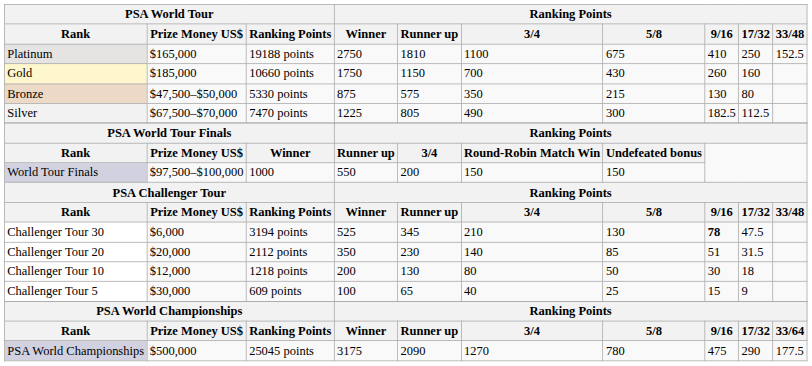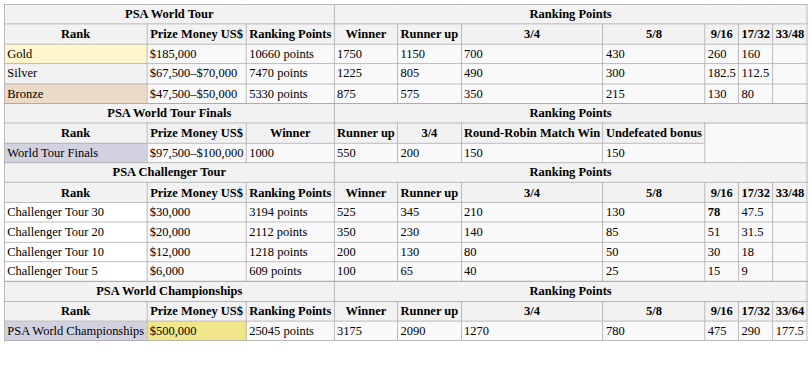 <table class="wikitable">
 <tr>
 <th colspan=3>PSA World Tour</th>
 <th colspan=7>Ranking Points</th>
 </tr>
 <tr>
 <th>Rank</th>
 <th>Prize Money US$</th>
 <th>Ranking Points</th>
 <th>Winner</th>
 <th>Runner up</th>
 <th>3/4</th>
 <th>5/8</th>
 <th>9/16</th>
 <th>17/32</th>
 <th>33/48</th>
 </tr>
 <tr>
-<td style="background:#E5E4E2;">Platinum</td>
-<td>$165,000</td>
-<td>19188 points</td>
-<td>2750</td>
-<td>1810</td>
-<td>1100</td>
-<td>675</td>
-<td>410</td>
-<td>250</td>
-<td>152.5</td>
-</tr>
-<tr>
 <td style="background:#fff7cc;">Gold</td>
 <td>$185,000</td>
 <td>10660 points</td>
 <td>1750</td>
 <td>1150</td>
 <td>700</td>
 <td>430</td>
 <td>260</td>
 <td>160</td>
 <td></td>
 </tr>
 <tr>
+<td style="background:#f2f2f2;">Silver</td>
+<td>$67,500–$70,000</td>
+<td>7470 points</td>
+<td>1225</td>
+<td>805</td>
+<td>490</td>
+<td>300</td>
+<td>182.5</td>
+<td>112.5</td>
+<td></td>
+</tr>
+<tr>
 <td style="background:#ecd9c6;">Bronze</td>
 <td>$47,500–$50,000</td>
 <td>5330 points</td>
 <td>875</td>
 <td>575</td>
 <td>350</td>
 <td>215</td>
 <td>130</td>
 <td>80</td>
-<td></td>
-</tr>
-<tr>
-<td style="background:#f2f2f2;">Silver</td>
-<td>$67,500–$70,000</td>
-<td>7470 points</td>
-<td>1225</td>
-<td>805</td>
-<td>490</td>
-<td>300</td>
-<td>182.5</td>
-<td>112.5</td>
 <td></td>
 </tr>
 <tr>
 </tr>
 <tr bgcolor="#d1e4fd">
 <th colspan=3>PSA World Tour Finals</th>
 <th colspan=7>Ranking Points</th>
 </tr>
 <tr>
 <th>Rank</th>
 <th>Prize Money US$</th>
 <th>Winner</th>
 <th>Runner up</th>
 <th>3/4</th>
 <th>Round-Robin Match Win</th>
 <th>Undefeated bonus</th>
 </tr>
 <tr>
 <td style="background:#d1d1e0;">World Tour Finals</td>
 <td>$97,500–$100,000</td>
 <td>1000</td>
 <td>550</td>
 <td>200</td>
 <td>150</td>
 <td>150</td>
 </tr>
 <tr bgcolor="#d1e4fd">
 <th colspan=3>PSA Challenger Tour</th>
 <th colspan=7>Ranking Points</th>
 </tr>
 <tr>
 <th>Rank</th>
 <th>Prize Money US$</th>
 <th>Ranking Points</th>
 <th>Winner</th>
 <th>Runner up</th>
 <th>3/4</th>
 <th>5/8</th>
 <th>9/16</th>
 <th>17/32</th>
 <th>33/48</th>
 </tr>
 <tr>
 <td style="background:#fff;">Challenger Tour 30</td>
-<td>$6,000</td>
+<td>$30,000</td>
 <td>3194 points</td>
 <td>525</td>
 <td>345</td>
 <td>210</td>
 <td>130</td>
 <td><strong>78</strong></td>
 <td>47.5</td>
 <td></td>
 </tr>
 <tr>
 <td style="background:#fff;">Challenger Tour 20</td>
 <td>$20,000</td>
 <td>2112 points</td>
 <td>350</td>
 <td>230</td>
 <td>140</td>
 <td>85</td>
 <td>51</td>
 <td>31.5</td>
 <td></td>
 </tr>
 <tr>
 <td style="background:#fff;">Challenger Tour 10</td>
 <td>$12,000</td>
 <td>1218 points</td>
 <td>200</td>
 <td>130</td>
 <td>80</td>
 <td>50</td>
 <td>30</td>
 <td>18</td>
 <td></td>
 </tr>
 <tr>
 <td style="background:#fff;">Challenger Tour 5</td>
-<td>$30,000</td>
+<td>$6,000</td>
 <td>609 points</td>
 <td>100</td>
 <td>65</td>
 <td>40</td>
 <td>25</td>
 <td>15</td>
 <td>9</td>
 <td></td>
 </tr>
 <tr>
 </tr>
 <tr bgcolor="#d1e4fd">
 <th colspan=3>PSA World Championships</th>
 <th colspan=7>Ranking Points</th>
 </tr>
 <tr>
 <th>Rank</th>
 <th>Prize Money US$</th>
 <th>Ranking Points</th>
 <th>Winner</th>
 <th>Runner up</th>
 <th>3/4</th>
 <th>5/8</th>
 <th>9/16</th>
 <th>17/32</th>
 <th>33/64</th>
 </tr>
 <tr>
 <td style="background:#d1d1e0;">PSA World Championships</td>
-<td>$500,000</td>
+<td style="background: khaki;">$500,000</td>
 <td>25045 points</td>
 <td>3175</td>
 <td>2090</td>
 <td>1270</td>
 <td>780</td>
 <td>475</td>
 <td>290</td>
 <td>177.5</td>
 </tr>
 </table>
